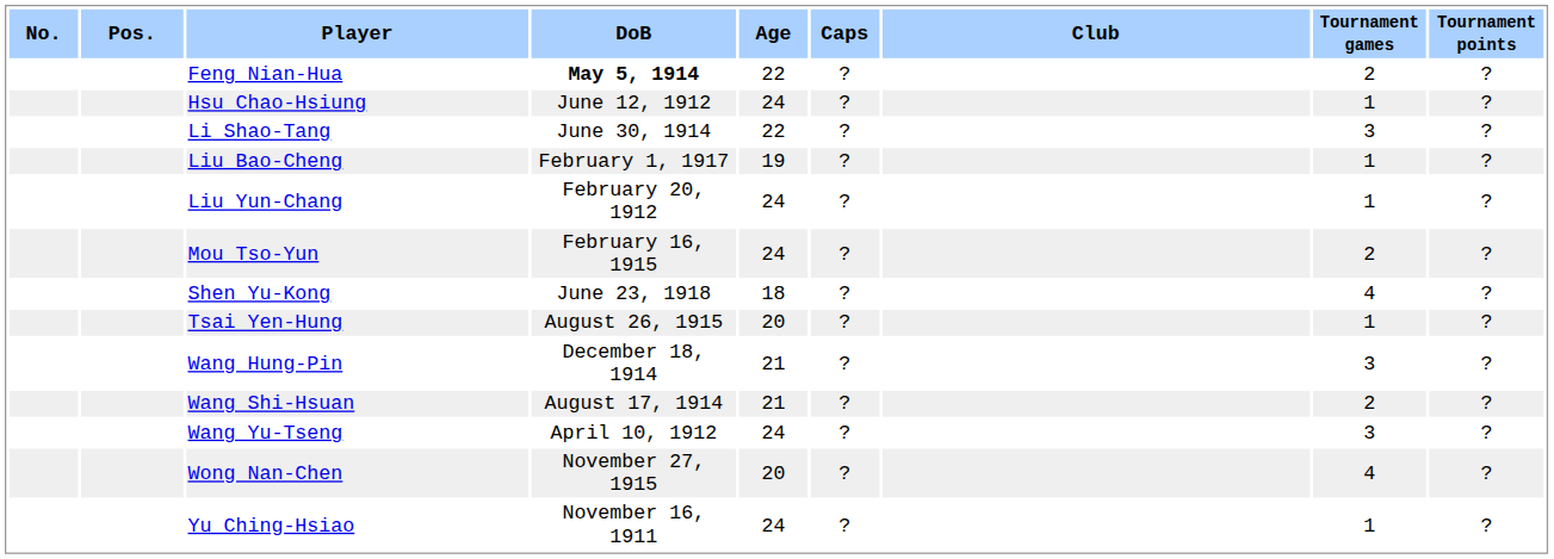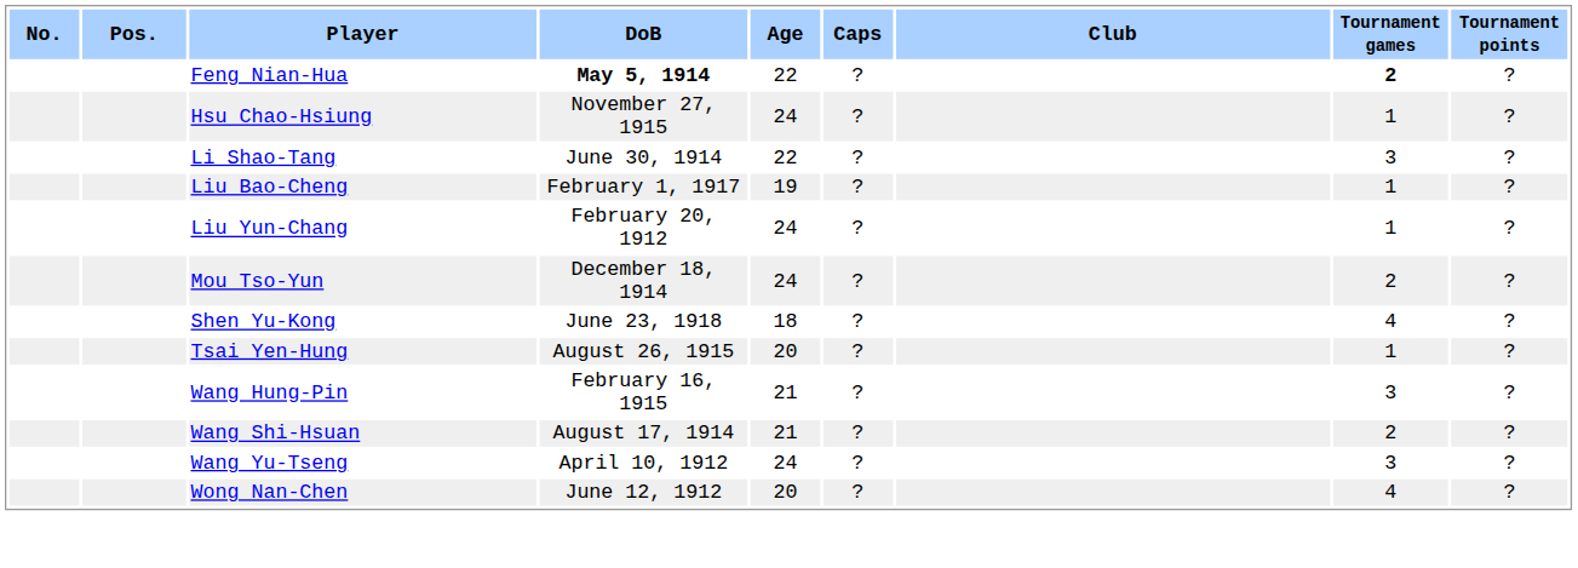 <table border="0"  style="width:80%; border:1px solid #999; background:#fff; text-align:center;">
 <tr style="text-align:center; background:#aad0ff;">
 <th width=4%>No.</th>
 <th width=6%>Pos.</th>
 <th width=20%>Player</th>
 <th width=12%>DoB</th>
 <th width=4%>Age</th>
 <th width=4%>Caps</th>
 <th width=25%>Club</th>
 <th width=6%><small>Tournament<br>games</small></th>
 <th width=6%><small>Tournament<br>points</small></th>
 </tr>
 <tr>
 <td></td>
 <td></td>
 <td align="left"><a href='#'>Feng Nian-Hua</a></td>
 <td><strong>May 5, 1914</strong></td>
 <td>22</td>
 <td>?</td>
 <td align="left"></td>
-<td>2</td>
+<td><strong>2</strong></td>
 <td>?</td>
 </tr>
 <tr style="background:#efefef;">
 <td></td>
 <td></td>
 <td align="left"><a href='#'>Hsu Chao-Hsiung</a></td>
-<td>June 12, 1912</td>
+<td>November 27, 1915</td>
 <td>24</td>
 <td>?</td>
 <td align="left"></td>
 <td>1</td>
 <td>?</td>
 </tr>
 <tr>
 <td></td>
 <td></td>
 <td align="left"><a href='#'>Li Shao-Tang</a></td>
 <td>June 30, 1914</td>
 <td>22</td>
 <td>?</td>
 <td align="left"></td>
 <td>3</td>
 <td>?</td>
 </tr>
 <tr style="background:#efefef;">
 <td></td>
 <td></td>
 <td align="left"><a href='#'>Liu Bao-Cheng</a></td>
 <td>February 1, 1917</td>
 <td>19</td>
 <td>?</td>
 <td align="left"></td>
 <td>1</td>
 <td>?</td>
 </tr>
 <tr>
 <td></td>
 <td></td>
 <td align="left"><a href='#'>Liu Yun-Chang</a></td>
 <td>February 20, 1912</td>
 <td>24</td>
 <td>?</td>
 <td align="left"></td>
 <td>1</td>
 <td>?</td>
 </tr>
 <tr style="background:#efefef;">
 <td></td>
 <td></td>
 <td align="left"><a href='#'>Mou Tso-Yun</a></td>
-<td>February 16, 1915</td>
+<td>December 18, 1914</td>
 <td>24</td>
 <td>?</td>
 <td align="left"></td>
 <td>2</td>
 <td>?</td>
 </tr>
 <tr>
 <td></td>
 <td></td>
 <td align="left"><a href='#'>Shen Yu-Kong</a></td>
 <td>June 23, 1918</td>
 <td>18</td>
 <td>?</td>
 <td align="left"></td>
 <td>4</td>
 <td>?</td>
 </tr>
 <tr style="background:#efefef;">
 <td></td>
 <td></td>
 <td align="left"><a href='#'>Tsai Yen-Hung</a></td>
 <td>August 26, 1915</td>
 <td>20</td>
 <td>?</td>
 <td align="left"></td>
 <td>1</td>
 <td>?</td>
 </tr>
 <tr>
 <td></td>
 <td></td>
 <td align="left"><a href='#'>Wang Hung-Pin</a></td>
-<td>December 18, 1914</td>
+<td>February 16, 1915</td>
 <td>21</td>
 <td>?</td>
 <td align="left"></td>
 <td>3</td>
 <td>?</td>
 </tr>
 <tr style="background:#efefef;">
 <td></td>
 <td></td>
 <td align="left"><a href='#'>Wang Shi-Hsuan</a></td>
 <td>August 17, 1914</td>
 <td>21</td>
 <td>?</td>
 <td align="left"></td>
 <td>2</td>
 <td>?</td>
 </tr>
 <tr>
 <td></td>
 <td></td>
 <td align="left"><a href='#'>Wang Yu-Tseng</a></td>
 <td>April 10, 1912</td>
 <td>24</td>
 <td>?</td>
 <td align="left"></td>
 <td>3</td>
 <td>?</td>
 </tr>
 <tr style="background:#efefef;">
 <td></td>
 <td></td>
 <td align="left"><a href='#'>Wong Nan-Chen</a></td>
-<td>November 27, 1915</td>
+<td>June 12, 1912</td>
 <td>20</td>
 <td>?</td>
 <td align="left"></td>
 <td>4</td>
 <td>?</td>
 </tr>
-<tr>
-<td></td>
-<td></td>
-<td align="left"><a href='#'>Yu Ching-Hsiao</a></td>
-<td>November 16, 1911</td>
-<td>24</td>
-<td>?</td>
-<td align="left"></td>
-<td>1</td>
-<td>?</td>
-</tr>
 </table>
